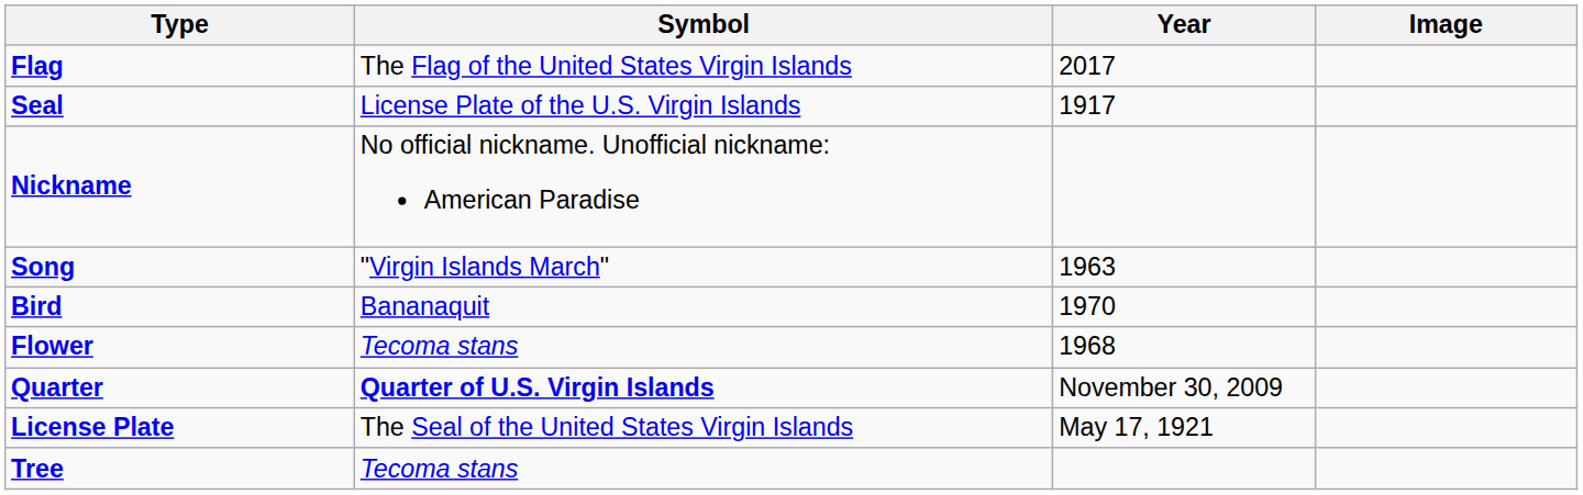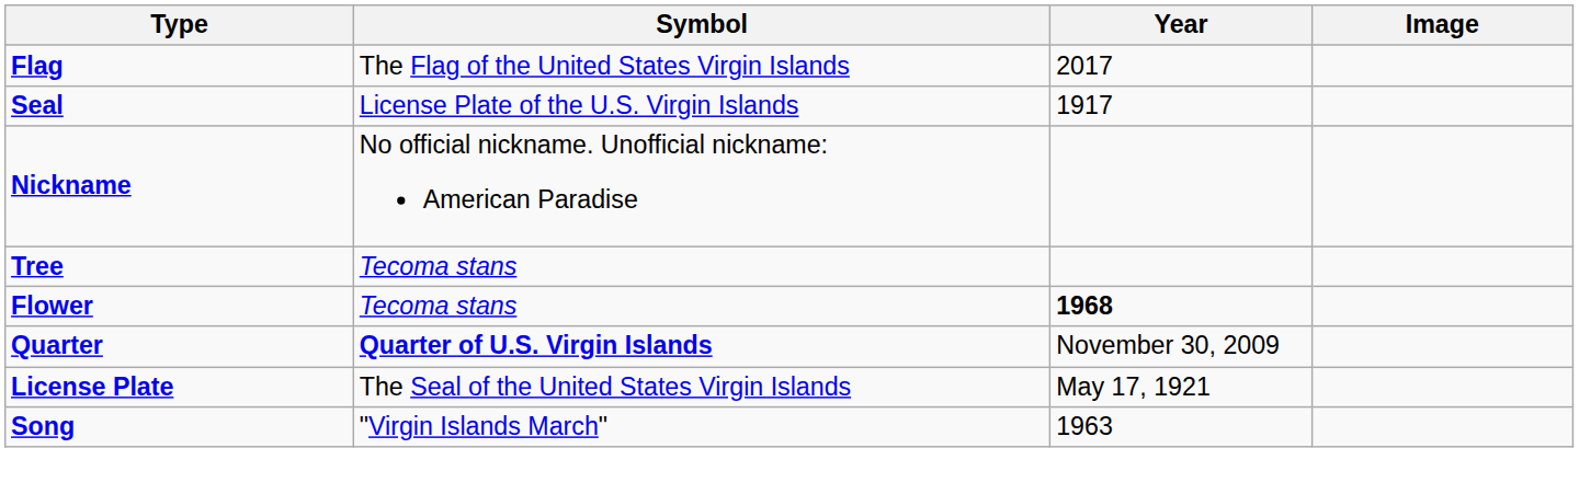 <table class="wikitable">
 <tr>
 <th width="20%">Type</th>
 <th width="40%">Symbol</th>
 <th width="15%">Year</th>
 <th width="15%">Image</th>
 </tr>
 <tr>
 <td><strong><a href='#'>Flag</a></strong></td>
 <td>The <a href='#'>Flag of the United States Virgin Islands</a></td>
 <td>2017</td>
 <td></td>
 </tr>
 <tr>
 <td><strong><a href='#'>Seal</a></strong></td>
 <td><a href='#'>License Plate of the U.S. Virgin Islands</a></td>
 <td>1917</td>
 <td></td>
 </tr>
 <tr>
 <td><strong><a href='#'>Nickname</a></strong></td>
 <td>No official nickname. Unofficial nickname:<br><ul><li>American Paradise</li></ul></td>
 <td></td>
 <td></td>
 </tr>
 <tr>
-<td><strong><a href='#'>Song</a></strong></td>
-<td>"<a href='#'>Virgin Islands March</a>"</td>
-<td>1963</td>
+<td><strong><a href='#'>Tree</a></strong></td>
+<td><em><a href='#'>Tecoma stans</a></em></td>
 <td></td>
-</tr>
-<tr>
-<td><strong><a href='#'>Bird</a></strong></td>
-<td><a href='#'>Bananaquit</a></td>
-<td>1970</td>
 <td></td>
 </tr>
 <tr>
 <td><strong><a href='#'>Flower</a></strong></td>
 <td><em><a href='#'>Tecoma stans</a></em></td>
-<td>1968</td>
+<td><strong>1968</strong></td>
 <td></td>
 </tr>
 <tr>
 <td><strong><a href='#'>Quarter</a></strong></td>
 <td><strong><a href='#'>Quarter of U.S. Virgin Islands</a></strong></td>
 <td>November 30, 2009</td>
 <td></td>
 </tr>
 <tr>
 <td><strong><a href='#'>License Plate</a></strong></td>
 <td>The <a href='#'>Seal of the United States Virgin Islands</a></td>
 <td>May 17, 1921</td>
 <td></td>
 </tr>
 <tr>
-<td><strong><a href='#'>Tree</a></strong></td>
-<td><em><a href='#'>Tecoma stans</a></em></td>
-<td></td>
+<td><strong><a href='#'>Song</a></strong></td>
+<td>"<a href='#'>Virgin Islands March</a>"</td>
+<td>1963</td>
 <td></td>
 </tr>
 </table>
